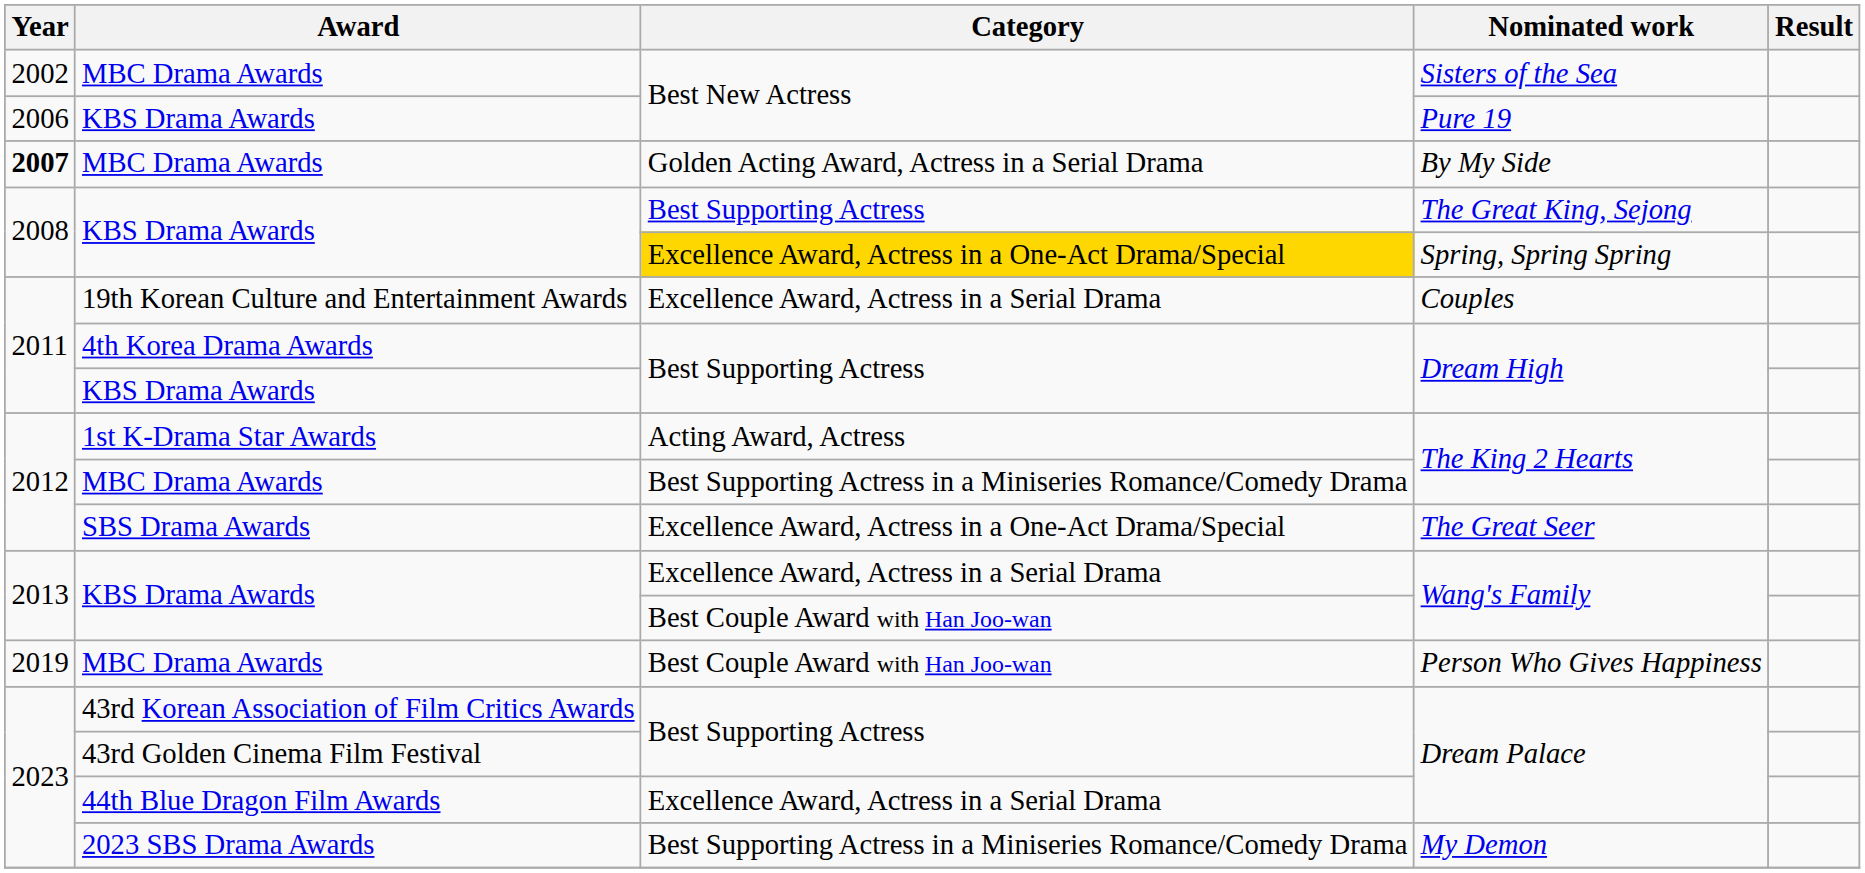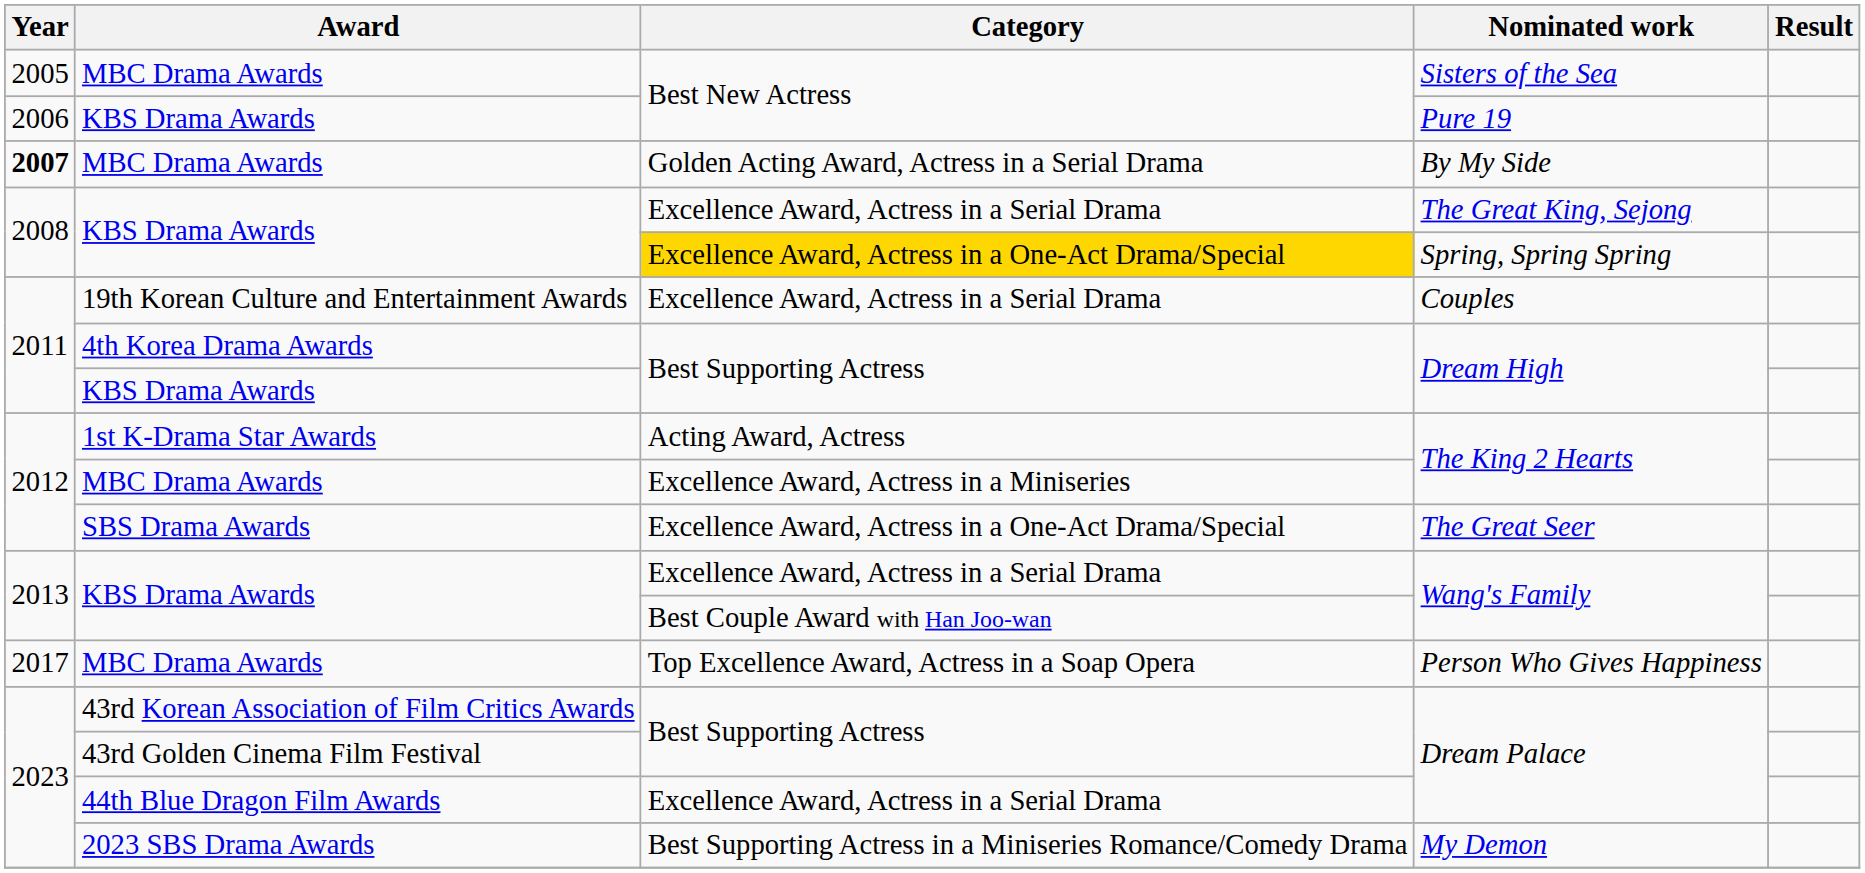 <table class="wikitable">
 <tr>
 <th>Year</th>
 <th>Award</th>
 <th>Category</th>
 <th>Nominated work</th>
 <th>Result</th>
 </tr>
 <tr>
-<td>2002</td>
+<td>2005</td>
 <td><a href='#'>MBC Drama Awards</a></td>
 <td rowspan=2>Best New Actress</td>
 <td><em><a href='#'>Sisters of the Sea</a></em></td>
 <td></td>
 </tr>
 <tr>
 <td>2006</td>
 <td><a href='#'>KBS Drama Awards</a></td>
 <td><em><a href='#'>Pure 19</a></em></td>
 <td></td>
 </tr>
 <tr>
 <td><strong>2007</strong></td>
 <td><a href='#'>MBC Drama Awards</a></td>
 <td>Golden Acting Award, Actress in a Serial Drama</td>
 <td><em>By My Side</em></td>
 <td></td>
 </tr>
 <tr>
 <td rowspan=2>2008</td>
 <td rowspan=2><a href='#'>KBS Drama Awards</a></td>
-<td><a href='#'>Best Supporting Actress</a></td>
+<td>Excellence Award, Actress in a Serial Drama</td>
 <td><em><a href='#'>The Great King, Sejong</a></em></td>
 <td></td>
 </tr>
 <tr>
 <td style="background: gold;">Excellence Award, Actress in a One-Act Drama/Special</td>
 <td><em>Spring, Spring Spring</em></td>
 <td></td>
 </tr>
 <tr>
 <td rowspan=3>2011</td>
 <td>19th Korean Culture and Entertainment Awards</td>
 <td>Excellence Award, Actress in a Serial Drama</td>
 <td><em>Couples</em></td>
 <td></td>
 </tr>
 <tr>
 <td><a href='#'>4th Korea Drama Awards</a></td>
 <td rowspan="2">Best Supporting Actress</td>
 <td rowspan=2><em><a href='#'>Dream High</a></em></td>
 <td></td>
 </tr>
 <tr>
 <td><a href='#'>KBS Drama Awards</a></td>
 <td></td>
 </tr>
 <tr>
 <td rowspan=3>2012</td>
 <td><a href='#'>1st K-Drama Star Awards</a></td>
 <td>Acting Award, Actress</td>
 <td rowspan=2><em><a href='#'>The King 2 Hearts</a></em></td>
 <td></td>
 </tr>
 <tr>
 <td><a href='#'>MBC Drama Awards</a></td>
-<td>Best Supporting Actress in a Miniseries Romance/Comedy Drama</td>
+<td>Excellence Award, Actress in a Miniseries</td>
 <td></td>
 </tr>
 <tr>
 <td><a href='#'>SBS Drama Awards</a></td>
 <td>Excellence Award, Actress in a One-Act Drama/Special</td>
 <td><em><a href='#'>The Great Seer</a></em></td>
 <td></td>
 </tr>
 <tr>
 <td rowspan=2>2013</td>
 <td rowspan=2><a href='#'>KBS Drama Awards</a></td>
 <td>Excellence Award, Actress in a Serial Drama</td>
 <td rowspan=2><em><a href='#'>Wang's Family</a></em></td>
 <td></td>
 </tr>
 <tr>
 <td>Best Couple Award <small>with <a href='#'>Han Joo-wan</a></small></td>
 <td></td>
 </tr>
 <tr>
-<td>2019</td>
+<td>2017</td>
 <td><a href='#'>MBC Drama Awards</a></td>
-<td>Best Couple Award <small>with <a href='#'>Han Joo-wan</a></small></td>
+<td>Top Excellence Award, Actress in a Soap Opera</td>
 <td><em>Person Who Gives Happiness</em></td>
 <td></td>
 </tr>
 <tr>
 <td rowspan=4>2023</td>
 <td>43rd <a href='#'>Korean Association of Film Critics Awards</a></td>
 <td rowspan=2>Best Supporting Actress</td>
 <td rowspan=3><em>Dream Palace</em></td>
 <td></td>
 </tr>
 <tr>
 <td>43rd Golden Cinema Film Festival</td>
 <td></td>
 </tr>
 <tr>
 <td><a href='#'>44th Blue Dragon Film Awards</a></td>
 <td>Excellence Award, Actress in a Serial Drama</td>
 <td></td>
 </tr>
 <tr>
 <td><a href='#'>2023 SBS Drama Awards</a></td>
 <td>Best Supporting Actress in a Miniseries Romance/Comedy Drama</td>
 <td><em><a href='#'>My Demon</a></em></td>
 <td></td>
 </tr>
 <tr>
 </tr>
 </table>
